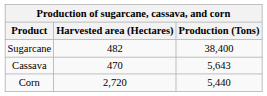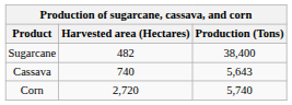 <table class="wikitable" style="font-size: 90%; float:right; margin:1em; border-collapse:border; text-align:center;">
 <tr>
 <th colspan="3" class= style="background:#b8860b; text-align:right; font-size:larger; color:indigo;"><strong>Production of sugarcane, cassava, and corn</strong></th>
 </tr>
 <tr style="background:#f5f5f5;">
 <th>Product</th>
 <th>Harvested area (Hectares)</th>
 <th>Production (Tons)</th>
 </tr>
 <tr>
 <td>Sugarcane</td>
 <td>482</td>
 <td>38,400</td>
 </tr>
 <tr>
 <td>Cassava</td>
-<td>470</td>
+<td>740</td>
 <td>5,643</td>
 </tr>
 <tr>
 <td>Corn</td>
 <td>2,720</td>
-<td>5,440</td>
+<td>5,740</td>
 </tr>
 </table>
